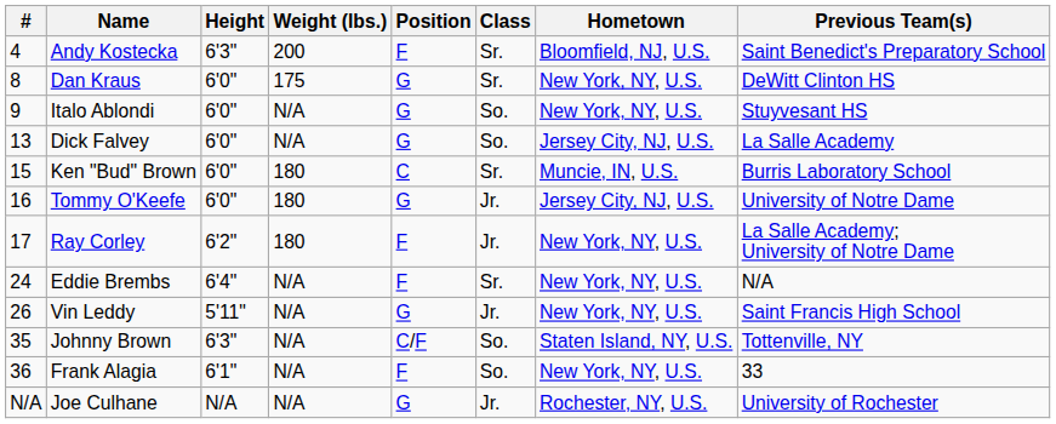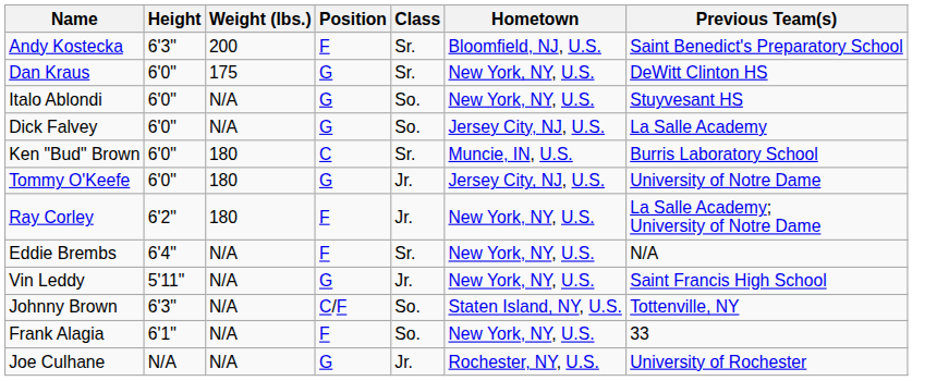 <table class="wikitable" style="font-size: 90%">
 <tr>
-<th>#</th>
 <th>Name</th>
 <th>Height</th>
 <th>Weight (lbs.)</th>
 <th>Position</th>
 <th>Class</th>
 <th>Hometown</th>
 <th>Previous Team(s)</th>
 </tr>
 <tr>
-<td>4</td>
 <td><a href='#'>Andy Kostecka</a></td>
 <td>6'3"</td>
 <td>200</td>
 <td><a href='#'>F</a></td>
 <td>Sr.</td>
 <td><a href='#'>Bloomfield, NJ</a>, <a href='#'>U.S.</a></td>
 <td><a href='#'>Saint Benedict's Preparatory School</a></td>
 </tr>
 <tr>
-<td>8</td>
 <td><a href='#'>Dan Kraus</a></td>
 <td>6'0"</td>
 <td>175</td>
 <td><a href='#'>G</a></td>
 <td>Sr.</td>
 <td><a href='#'>New York, NY</a>, <a href='#'>U.S.</a></td>
 <td><a href='#'>DeWitt Clinton HS</a></td>
 </tr>
 <tr>
-<td>9</td>
 <td>Italo Ablondi</td>
 <td>6'0"</td>
 <td>N/A</td>
 <td><a href='#'>G</a></td>
 <td>So.</td>
 <td><a href='#'>New York, NY</a>, <a href='#'>U.S.</a></td>
 <td><a href='#'>Stuyvesant HS</a></td>
 </tr>
 <tr>
-<td>13</td>
 <td>Dick Falvey</td>
 <td>6'0"</td>
 <td>N/A</td>
 <td><a href='#'>G</a></td>
 <td>So.</td>
 <td><a href='#'>Jersey City, NJ</a>, <a href='#'>U.S.</a></td>
 <td><a href='#'>La Salle Academy</a></td>
 </tr>
 <tr>
-<td>15</td>
 <td>Ken "Bud" Brown</td>
 <td>6'0"</td>
 <td>180</td>
 <td><a href='#'>C</a></td>
 <td>Sr.</td>
 <td><a href='#'>Muncie, IN</a>, <a href='#'>U.S.</a></td>
 <td><a href='#'>Burris Laboratory School</a></td>
 </tr>
 <tr>
-<td>16</td>
 <td><a href='#'>Tommy O'Keefe</a></td>
 <td>6'0"</td>
 <td>180</td>
 <td><a href='#'>G</a></td>
 <td>Jr.</td>
 <td><a href='#'>Jersey City, NJ</a>, <a href='#'>U.S.</a></td>
 <td><a href='#'>University of Notre Dame</a></td>
 </tr>
 <tr>
-<td>17</td>
 <td><a href='#'>Ray Corley</a></td>
 <td>6'2"</td>
 <td>180</td>
 <td><a href='#'>F</a></td>
 <td>Jr.</td>
 <td><a href='#'>New York, NY</a>, <a href='#'>U.S.</a></td>
 <td><a href='#'>La Salle Academy</a>;<br><a href='#'>University of Notre Dame</a></td>
 </tr>
 <tr>
-<td>24</td>
 <td>Eddie Brembs</td>
 <td>6'4"</td>
 <td>N/A</td>
 <td><a href='#'>F</a></td>
 <td>Sr.</td>
 <td><a href='#'>New York, NY</a>, <a href='#'>U.S.</a></td>
 <td>N/A</td>
 </tr>
 <tr>
-<td>26</td>
 <td>Vin Leddy</td>
 <td>5'11"</td>
 <td>N/A</td>
 <td><a href='#'>G</a></td>
 <td>Jr.</td>
 <td><a href='#'>New York, NY</a>, <a href='#'>U.S.</a></td>
 <td><a href='#'>Saint Francis High School</a></td>
 </tr>
 <tr>
-<td>35</td>
 <td>Johnny Brown</td>
 <td>6'3"</td>
 <td>N/A</td>
 <td><a href='#'>C</a>/<a href='#'>F</a></td>
 <td>So.</td>
 <td><a href='#'>Staten Island, NY</a>, <a href='#'>U.S.</a></td>
 <td><a href='#'>Tottenville, NY</a></td>
 </tr>
 <tr>
-<td>36</td>
 <td>Frank Alagia</td>
 <td>6'1"</td>
 <td>N/A</td>
 <td><a href='#'>F</a></td>
 <td>So.</td>
 <td><a href='#'>New York, NY</a>, <a href='#'>U.S.</a></td>
 <td>33</td>
 </tr>
 <tr>
-<td>N/A</td>
 <td>Joe Culhane</td>
 <td>N/A</td>
 <td>N/A</td>
 <td><a href='#'>G</a></td>
 <td>Jr.</td>
 <td><a href='#'>Rochester, NY</a>, <a href='#'>U.S.</a></td>
 <td><a href='#'>University of Rochester</a></td>
 </tr>
 </table>
